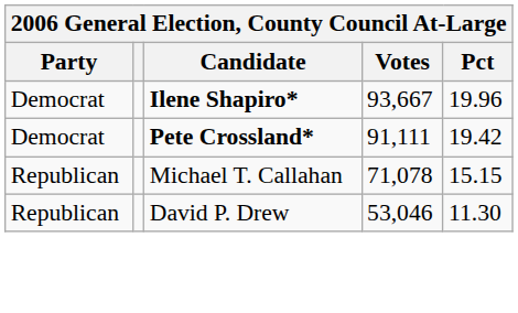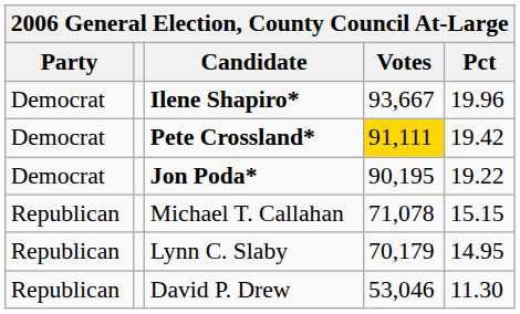 <table class="wikitable mw-collapsible mw-collapsed">
 <tr>
 <th colspan="5">2006 General Election, County Council At-Large</th>
 </tr>
 <tr>
 <th>Party</th>
 <th></th>
 <th>Candidate</th>
 <th>Votes</th>
 <th>Pct</th>
 </tr>
 <tr>
 <td>Democrat</td>
 <td></td>
 <td><strong>Ilene Shapiro*</strong></td>
 <td>93,667</td>
 <td>19.96</td>
 </tr>
 <tr>
 <td>Democrat</td>
 <td></td>
 <td><strong>Pete Crossland*</strong></td>
-<td>91,111</td>
+<td style="background: gold;">91,111</td>
 <td>19.42</td>
+</tr>
+<tr>
+<td>Democrat</td>
+<td></td>
+<td><strong>Jon Poda*</strong></td>
+<td>90,195</td>
+<td>19.22</td>
 </tr>
 <tr>
 <td>Republican</td>
 <td></td>
 <td>Michael T. Callahan</td>
 <td>71,078</td>
 <td>15.15</td>
 </tr>
 <tr>
 <td>Republican</td>
 <td></td>
+<td>Lynn C. Slaby</td>
+<td>70,179</td>
+<td>14.95</td>
+</tr>
+<tr>
+<td>Republican</td>
+<td></td>
 <td>David P. Drew</td>
 <td>53,046</td>
 <td>11.30</td>
 </tr>
 </table>
